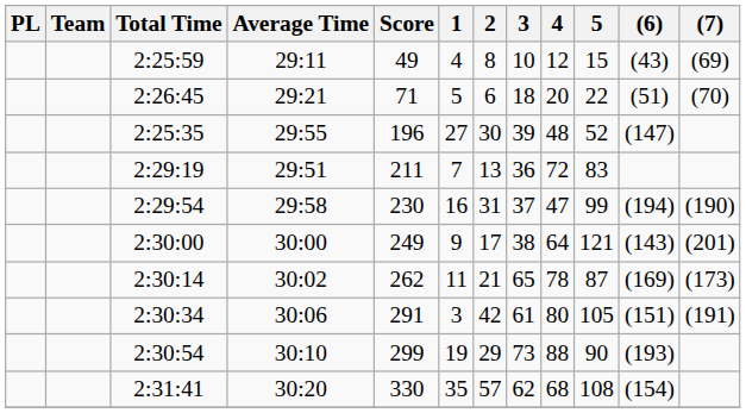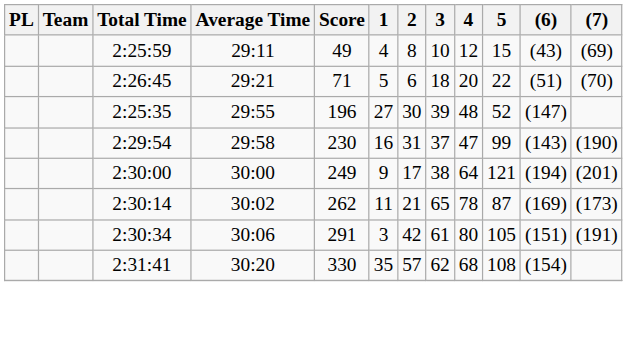 <table class="wikitable sortable" style="text-align:center">
 <tr>
 <th>PL</th>
 <th>Team</th>
 <th>Total Time</th>
 <th>Average Time</th>
 <th>Score</th>
 <th>1</th>
 <th>2</th>
 <th>3</th>
 <th>4</th>
 <th>5</th>
 <th>(6)</th>
 <th>(7)</th>
 </tr>
 <tr>
 <td></td>
 <td></td>
 <td>2:25:59</td>
 <td>29:11</td>
 <td>49</td>
 <td>4</td>
 <td>8</td>
 <td>10</td>
 <td>12</td>
 <td>15</td>
 <td>(43)</td>
 <td>(69)</td>
 </tr>
 <tr>
 <td></td>
 <td></td>
 <td>2:26:45</td>
 <td>29:21</td>
 <td>71</td>
 <td>5</td>
 <td>6</td>
 <td>18</td>
 <td>20</td>
 <td>22</td>
 <td>(51)</td>
 <td>(70)</td>
 </tr>
 <tr>
 <td></td>
 <td></td>
 <td>2:25:35</td>
 <td>29:55</td>
 <td>196</td>
 <td>27</td>
 <td>30</td>
 <td>39</td>
 <td>48</td>
 <td>52</td>
 <td>(147)</td>
 <td></td>
 </tr>
 <tr>
 <td></td>
 <td></td>
-<td>2:29:19</td>
-<td>29:51</td>
-<td>211</td>
-<td>7</td>
-<td>13</td>
-<td>36</td>
-<td>72</td>
-<td>83</td>
-<td></td>
-<td></td>
-</tr>
-<tr>
-<td></td>
-<td></td>
 <td>2:29:54</td>
 <td>29:58</td>
 <td>230</td>
 <td>16</td>
 <td>31</td>
 <td>37</td>
 <td>47</td>
 <td>99</td>
-<td>(194)</td>
+<td>(143)</td>
 <td>(190)</td>
 </tr>
 <tr>
 <td></td>
 <td></td>
 <td>2:30:00</td>
 <td>30:00</td>
 <td>249</td>
 <td>9</td>
 <td>17</td>
 <td>38</td>
 <td>64</td>
 <td>121</td>
-<td>(143)</td>
+<td>(194)</td>
 <td>(201)</td>
 </tr>
 <tr>
 <td></td>
 <td></td>
 <td>2:30:14</td>
 <td>30:02</td>
 <td>262</td>
 <td>11</td>
 <td>21</td>
 <td>65</td>
 <td>78</td>
 <td>87</td>
 <td>(169)</td>
 <td>(173)</td>
 </tr>
 <tr>
 <td></td>
 <td></td>
 <td>2:30:34</td>
 <td>30:06</td>
 <td>291</td>
 <td>3</td>
 <td>42</td>
 <td>61</td>
 <td>80</td>
 <td>105</td>
 <td>(151)</td>
 <td>(191)</td>
 </tr>
 <tr>
 <td></td>
 <td></td>
-<td>2:30:54</td>
-<td>30:10</td>
-<td>299</td>
-<td>19</td>
-<td>29</td>
-<td>73</td>
-<td>88</td>
-<td>90</td>
-<td>(193)</td>
-<td></td>
-</tr>
-<tr>
-<td></td>
-<td></td>
 <td>2:31:41</td>
 <td>30:20</td>
 <td>330</td>
 <td>35</td>
 <td>57</td>
 <td>62</td>
 <td>68</td>
 <td>108</td>
 <td>(154)</td>
 <td></td>
 </tr>
 <tr>
 </tr>
 </table>
